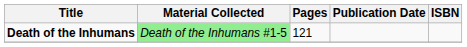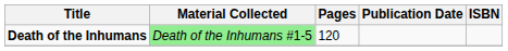 <table class="wikitable">
 <tr>
 <th>Title</th>
 <th>Material Collected</th>
 <th>Pages</th>
 <th>Publication Date</th>
 <th>ISBN</th>
 </tr>
 <tr>
 <td><strong>Death of the Inhumans</strong></td>
 <td style="background: lightgreen;"><em>Death of the Inhumans</em> #1-5</td>
-<td>121</td>
+<td>120</td>
 <td></td>
 <td></td>
 </tr>
 <tr>
 </tr>
 </table>
